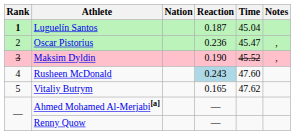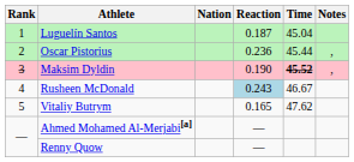 <table class="wikitable sortable" style="text-align:center">
 <tr>
 <th>Rank</th>
 <th>Athlete</th>
 <th>Nation</th>
 <th>Reaction</th>
 <th>Time</th>
 <th>Notes</th>
 </tr>
 <tr style="background:#bbf3bb;">
-<td><strong>1</strong></td>
+<td>1</td>
 <td align=left><a href='#'>Luguelín Santos</a></td>
 <td align=left></td>
 <td>0.187</td>
 <td>45.04</td>
 <td></td>
 </tr>
 <tr style="background:#bbf3bb;">
 <td>2</td>
 <td align=left><a href='#'>Oscar Pistorius</a></td>
 <td align=left></td>
 <td>0.236</td>
-<td>45.47</td>
+<td>45.44</td>
 <td>, </td>
 </tr>
 <tr bgcolor=pink>
 <td><s>3</s></td>
 <td align=left><a href='#'>Maksim Dyldin</a></td>
 <td align=left></td>
 <td>0.190</td>
-<td><s>45.52</s></td>
+<td><strong><s>45.52</s></strong></td>
 <td>, </td>
 </tr>
 <tr>
 <td>4</td>
 <td align=left><a href='#'>Rusheen McDonald</a></td>
 <td align=left></td>
 <td style="background: lightblue;">0.243</td>
-<td>47.60</td>
+<td>46.67</td>
 <td></td>
 </tr>
 <tr>
 <td>5</td>
 <td align=left><a href='#'>Vitaliy Butrym</a></td>
 <td align=left></td>
 <td>0.165</td>
 <td>47.62</td>
 <td></td>
 </tr>
 <tr>
 <td rowspan=2 data-sort-value=6>—</td>
 <td align=left><a href='#'>Ahmed Mohamed Al-Merjabi</a><sup><strong>[a]</strong></sup></td>
 <td align=left></td>
 <td>—</td>
 <td></td>
 <td></td>
 </tr>
 <tr>
 <td align=left><a href='#'>Renny Quow</a></td>
 <td align=left></td>
 <td>—</td>
 <td></td>
 <td></td>
 </tr>
 </table>
